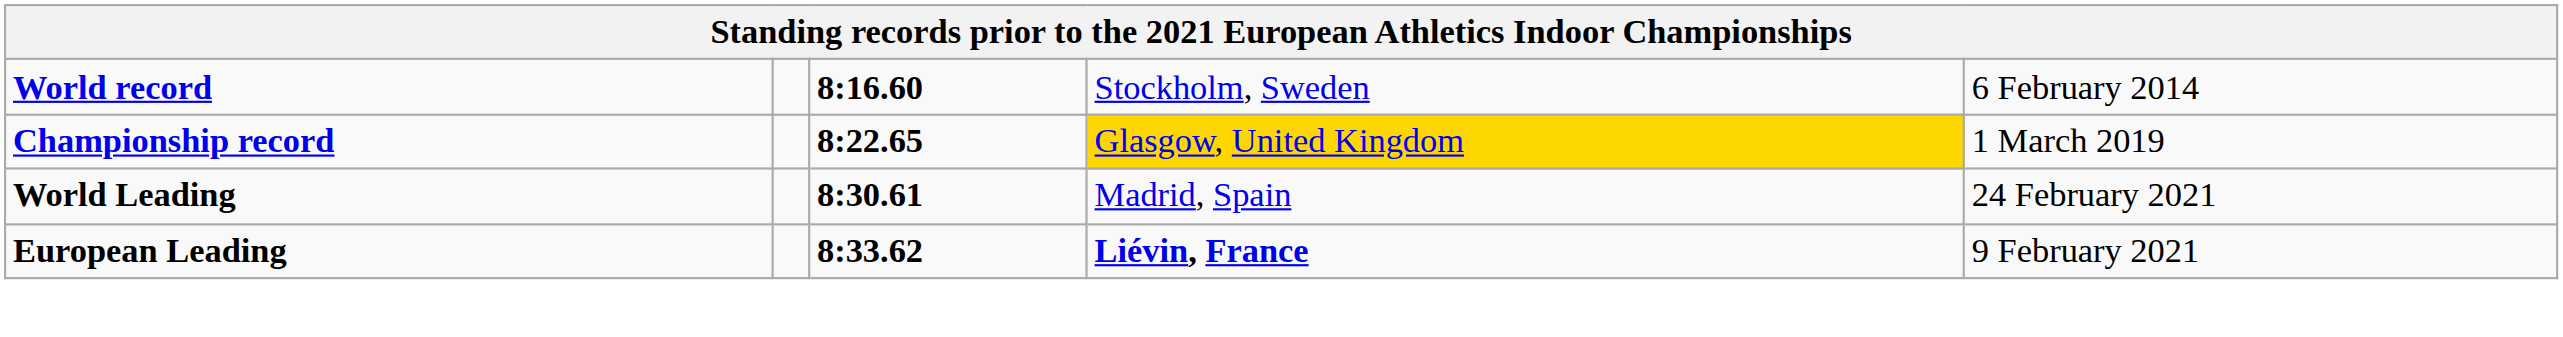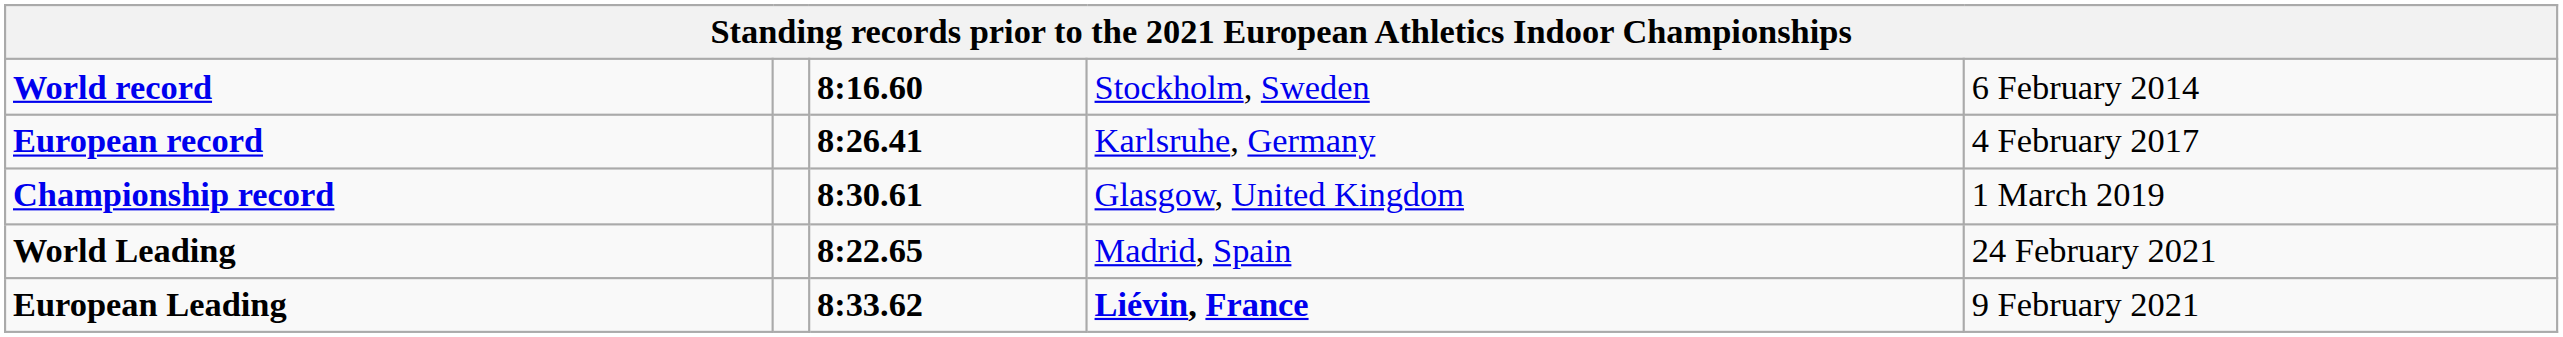 <table class="wikitable" width=75%>
 <tr>
 <th colspan="5">Standing records prior to the 2021 European Athletics Indoor Championships</th>
 </tr>
 <tr>
 <td><strong><a href='#'>World record</a></strong></td>
 <td></td>
 <td><strong>8:16.60</strong></td>
 <td><a href='#'>Stockholm</a>, <a href='#'>Sweden</a></td>
 <td>6 February 2014</td>
 </tr>
 <tr>
+<td><strong><a href='#'>European record</a></strong></td>
+<td></td>
+<td><strong>8:26.41</strong></td>
+<td><a href='#'>Karlsruhe</a>, <a href='#'>Germany</a></td>
+<td>4 February 2017</td>
+</tr>
+<tr>
 <td><strong><a href='#'>Championship record</a></strong></td>
 <td></td>
-<td><strong>8:22.65</strong></td>
-<td style="background: gold;"><a href='#'>Glasgow</a>, <a href='#'>United Kingdom</a></td>
+<td><strong>8:30.61</strong></td>
+<td><a href='#'>Glasgow</a>, <a href='#'>United Kingdom</a></td>
 <td>1 March 2019</td>
 </tr>
 <tr>
 <td><strong>World Leading</strong></td>
 <td></td>
-<td><strong>8:30.61</strong></td>
+<td><strong>8:22.65</strong></td>
 <td><a href='#'>Madrid</a>, <a href='#'>Spain</a></td>
 <td>24 February 2021</td>
 </tr>
 <tr>
 <td><strong>European Leading</strong></td>
 <td></td>
 <td><strong>8:33.62</strong></td>
 <td><strong><a href='#'>Liévin</a>, <a href='#'>France</a></strong></td>
 <td>9 February 2021</td>
 </tr>
 </table>
